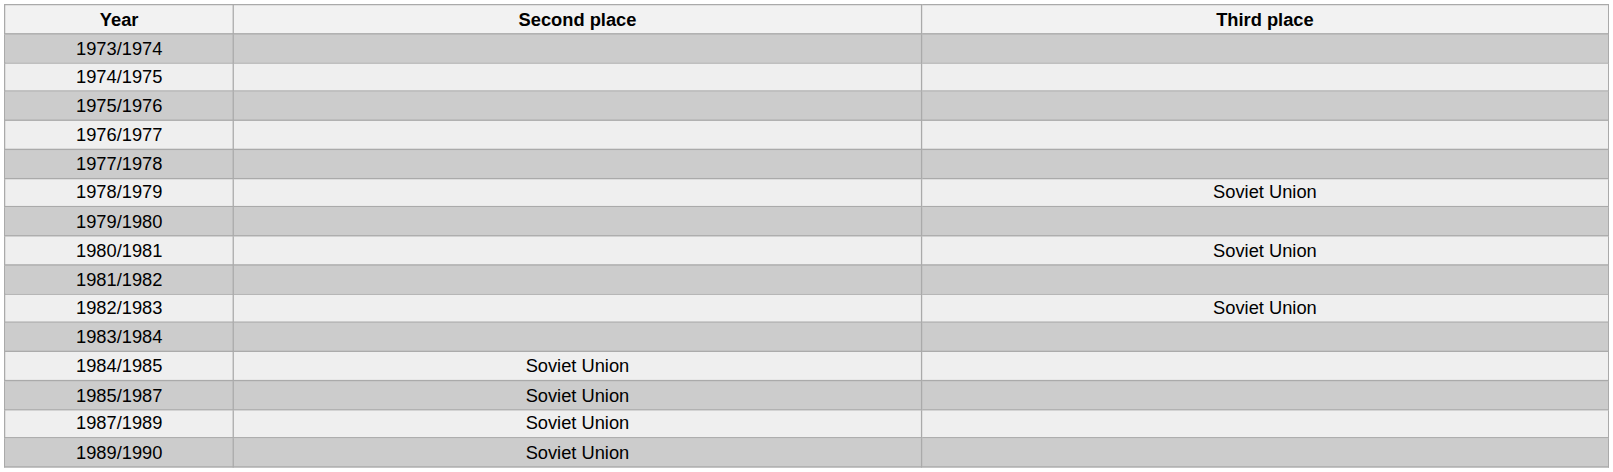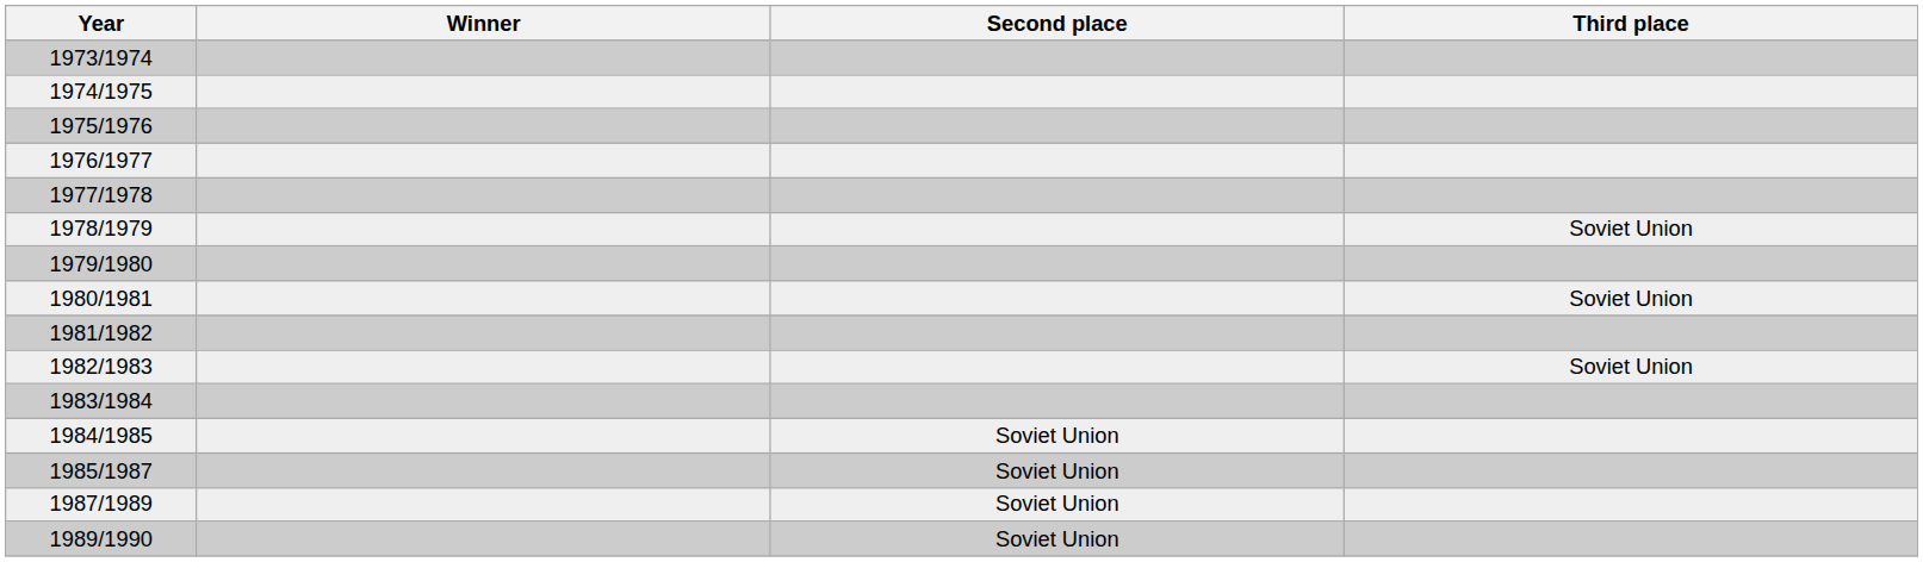 <table class="wikitable" style="font-size:90%; width: 100%; text-align: center;">
 <tr>
 <th width=6%>Year</th>
+<th width=18%>Winner</th>
 <th width=18%>Second place</th>
 <th width=18%>Third place</th>
 </tr>
 <tr style="background:#ccc;">
 <td>1973/1974</td>
 <td></td>
 <td></td>
+<td></td>
 </tr>
 <tr style="background: #efefef;">
 <td>1974/1975</td>
+<td></td>
 <td></td>
 <td></td>
 </tr>
 <tr style="background:#ccc;">
 <td>1975/1976</td>
 <td></td>
 <td></td>
+<td></td>
 </tr>
 <tr style="background: #efefef;">
 <td>1976/1977</td>
+<td></td>
 <td></td>
 <td></td>
 </tr>
 <tr style="background:#ccc;">
 <td>1977/1978</td>
 <td></td>
 <td></td>
+<td></td>
 </tr>
 <tr style="background: #efefef;">
 <td>1978/1979</td>
+<td></td>
 <td></td>
 <td> Soviet Union</td>
 </tr>
 <tr style="background:#ccc;">
 <td>1979/1980</td>
 <td></td>
 <td></td>
+<td></td>
 </tr>
 <tr style="background: #efefef;">
 <td>1980/1981</td>
+<td></td>
 <td></td>
 <td> Soviet Union</td>
 </tr>
 <tr style="background:#ccc;">
 <td>1981/1982</td>
 <td></td>
 <td></td>
+<td></td>
 </tr>
 <tr style="background: #efefef;">
 <td>1982/1983</td>
+<td></td>
 <td></td>
 <td> Soviet Union</td>
 </tr>
 <tr style="background:#ccc;">
 <td>1983/1984</td>
 <td></td>
 <td></td>
+<td></td>
 </tr>
 <tr style="background: #efefef;">
 <td>1984/1985</td>
+<td></td>
 <td> Soviet Union</td>
 <td></td>
 </tr>
 <tr style="background:#ccc;">
 <td>1985/1987</td>
+<td></td>
 <td> Soviet Union</td>
 <td></td>
 </tr>
 <tr style="background: #efefef;">
 <td>1987/1989</td>
+<td></td>
 <td> Soviet Union</td>
 <td></td>
 </tr>
 <tr style="background:#ccc;">
 <td>1989/1990</td>
+<td></td>
 <td> Soviet Union</td>
 <td></td>
 </tr>
 </table>
